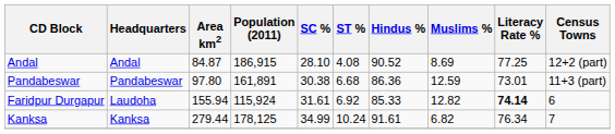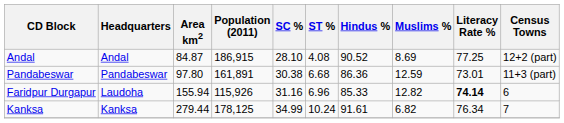 <table class="wikitable sortable">
 <tr>
 <th>CD Block</th>
 <th>Headquarters</th>
 <th><br>Area<br>km<sup>2</sup></th>
 <th>Population<br>(2011)</th>
 <th><a href='#'>SC</a> %</th>
 <th><a href='#'>ST</a> %</th>
 <th><a href='#'>Hindus</a> %</th>
 <th><a href='#'>Muslims</a> %</th>
 <th>Literacy<br> Rate %</th>
 <th>Census<br>Towns</th>
 </tr>
 <tr>
 <td><a href='#'>Andal</a></td>
 <td><a href='#'>Andal</a></td>
 <td>84.87</td>
 <td>186,915</td>
 <td>28.10</td>
 <td>4.08</td>
 <td>90.52</td>
 <td>8.69</td>
 <td>77.25</td>
 <td>12+2 (part)</td>
 </tr>
 <tr>
 <td><a href='#'>Pandabeswar</a></td>
 <td><a href='#'>Pandabeswar</a></td>
 <td>97.80</td>
 <td>161,891</td>
 <td>30.38</td>
 <td>6.68</td>
 <td>86.36</td>
 <td>12.59</td>
 <td>73.01</td>
 <td>11+3 (part)</td>
 </tr>
 <tr>
 <td><a href='#'>Faridpur Durgapur</a></td>
 <td><a href='#'>Laudoha</a></td>
 <td>155.94</td>
-<td>115,924</td>
-<td>31.61</td>
-<td>6.92</td>
+<td>115,926</td>
+<td>31.16</td>
+<td>6.96</td>
 <td>85.33</td>
 <td>12.82</td>
 <td><strong>74.14</strong></td>
 <td>6</td>
 </tr>
 <tr>
 <td><a href='#'>Kanksa</a></td>
 <td><a href='#'>Kanksa</a></td>
 <td>279.44</td>
 <td>178,125</td>
 <td>34.99</td>
 <td>10.24</td>
 <td>91.61</td>
 <td>6.82</td>
 <td>76.34</td>
 <td>7</td>
 </tr>
 <tr>
 </tr>
 </table>
